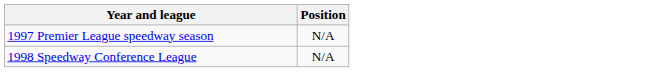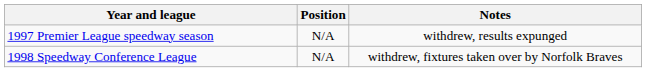 <table class="wikitable">
 <tr>
 <th width=350>Year and league</th>
 <th width=50>Position</th>
+<th width=350>Notes</th>
 </tr>
 <tr align=center>
 <td align="left"><a href='#'>1997 Premier League speedway season</a></td>
 <td>N/A</td>
+<td>withdrew, results expunged</td>
 </tr>
 <tr align=center>
 <td align="left"><a href='#'>1998 Speedway Conference League</a></td>
 <td>N/A</td>
+<td>withdrew, fixtures taken over by Norfolk Braves</td>
 </tr>
 </table>
